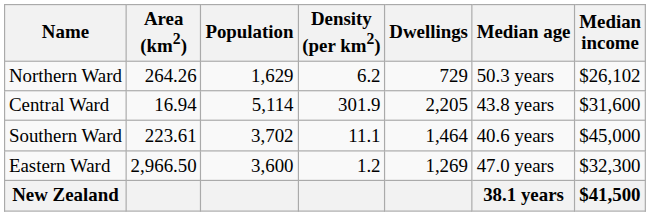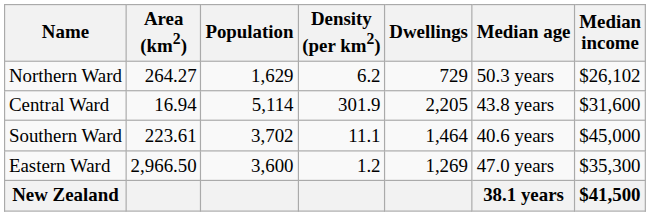 <table class="wikitable">
 <tr>
 <th>Name</th>
 <th>Area<br>(km<sup>2</sup>)</th>
 <th>Population</th>
 <th>Density<br>(per km<sup>2</sup>)</th>
 <th>Dwellings</th>
 <th>Median age</th>
 <th>Median<br>income</th>
 </tr>
 <tr>
 <td>Northern Ward</td>
-<td style="text-align:right;">264.26</td>
+<td style="text-align:right;">264.27</td>
 <td style="text-align:right;">1,629</td>
 <td style="text-align:right;">6.2</td>
 <td style="text-align:right;">729</td>
 <td>50.3 years</td>
 <td>$26,102</td>
 </tr>
 <tr>
 <td>Central Ward</td>
 <td style="text-align:right;">16.94</td>
 <td style="text-align:right;">5,114</td>
 <td style="text-align:right;">301.9</td>
 <td style="text-align:right;">2,205</td>
 <td>43.8 years</td>
 <td>$31,600</td>
 </tr>
 <tr>
 <td>Southern Ward</td>
 <td style="text-align:right;">223.61</td>
 <td style="text-align:right;">3,702</td>
 <td style="text-align:right;">11.1</td>
 <td style="text-align:right;">1,464</td>
 <td>40.6 years</td>
 <td>$45,000</td>
 </tr>
 <tr>
 <td>Eastern Ward</td>
 <td style="text-align:right;">2,966.50</td>
 <td style="text-align:right;">3,600</td>
 <td style="text-align:right;">1.2</td>
 <td style="text-align:right;">1,269</td>
 <td>47.0 years</td>
-<td>$32,300</td>
+<td>$35,300</td>
 </tr>
 <tr>
 <th>New Zealand</th>
 <th></th>
 <th></th>
 <th></th>
 <th></th>
 <th>38.1 years</th>
 <th style="text-align:left;">$41,500</th>
 </tr>
 </table>
